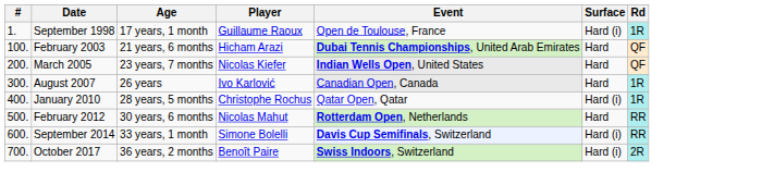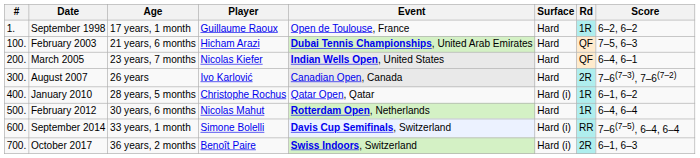 <table class="wikitable sortable" style=font-size:100%>
 <tr>
 <th>#</th>
 <th>Date</th>
 <th>Age</th>
 <th>Player</th>
 <th>Event</th>
 <th>Surface</th>
 <th>Rd</th>
+<th style="width:150px">Score</th>
 </tr>
 <tr>
 <td>1.</td>
 <td>September 1998</td>
 <td>17 years, 1 month</td>
 <td> <a href='#'>Guillaume Raoux</a></td>
 <td><a href='#'>Open de Toulouse</a>, France</td>
-<td>Hard (i)</td>
+<td>Hard</td>
 <td bgcolor=afeeee>1R</td>
+<td>6–2, 6–2</td>
 </tr>
 <tr>
 <td>100.</td>
 <td>February 2003</td>
 <td>21 years, 6 months</td>
 <td> <a href='#'>Hicham Arazi</a></td>
 <td style="background:#D4F1C5;"><strong><a href='#'>Dubai Tennis Championships</a></strong>, United Arab Emirates</td>
 <td>Hard</td>
 <td bgcolor=ffebcd>QF</td>
+<td>7–5, 6–3</td>
 </tr>
 <tr>
 <td>200.</td>
 <td>March 2005</td>
 <td>23 years, 7 months</td>
 <td> <a href='#'>Nicolas Kiefer</a></td>
 <td style="background:#e9e9e9;"><strong><a href='#'>Indian Wells Open</a></strong>, United States</td>
 <td>Hard</td>
 <td bgcolor=ffebcd>QF</td>
+<td>6–4, 6–1</td>
 </tr>
 <tr>
 <td>300.</td>
 <td>August 2007</td>
 <td>26 years</td>
 <td> <a href='#'>Ivo Karlović</a></td>
 <td style="background:#e9e9e9;"><a href='#'>Canadian Open</a>, Canada</td>
 <td>Hard</td>
-<td bgcolor=afeeee>1R</td>
+<td bgcolor=afeeee>2R</td>
+<td>7–6<sup>(7–3)</sup>, 7–6<sup>(7–2)</sup></td>
 </tr>
 <tr>
 <td>400.</td>
 <td>January 2010</td>
 <td>28 years, 5 months</td>
 <td> <a href='#'>Christophe Rochus</a></td>
 <td><a href='#'>Qatar Open</a>, Qatar</td>
 <td>Hard (i)</td>
 <td bgcolor=afeeee>1R</td>
+<td>6–1, 6–2</td>
 </tr>
 <tr>
 <td>500.</td>
 <td>February 2012</td>
 <td>30 years, 6 months</td>
 <td> <a href='#'>Nicolas Mahut</a></td>
 <td style="background:#D4F1C5;"><strong><a href='#'>Rotterdam Open</a></strong>, Netherlands</td>
 <td>Hard</td>
-<td bgcolor=afeeee>RR</td>
+<td bgcolor=afeeee>1R</td>
+<td>6–4, 6–4</td>
 </tr>
 <tr>
 <td>600.</td>
 <td>September 2014</td>
 <td>33 years, 1 month</td>
 <td> <a href='#'>Simone Bolelli</a></td>
 <td bgcolor=ecf2ff><strong><a href='#'>Davis Cup Semifinals</a></strong>,  Switzerland</td>
 <td>Hard (i)</td>
 <td bgcolor=afeeee>RR</td>
+<td>7–6<sup>(7–5)</sup>, 6–4, 6–4</td>
 </tr>
 <tr>
 <td>700.</td>
 <td>October 2017</td>
 <td>36 years, 2 months</td>
 <td> <a href='#'>Benoît Paire</a></td>
 <td style="background:#D4F1C5;"><strong><a href='#'>Swiss Indoors</a></strong>, Switzerland</td>
 <td>Hard (i)</td>
 <td bgcolor=afeeee>2R</td>
+<td>6–1, 6–3</td>
 </tr>
 </table>
